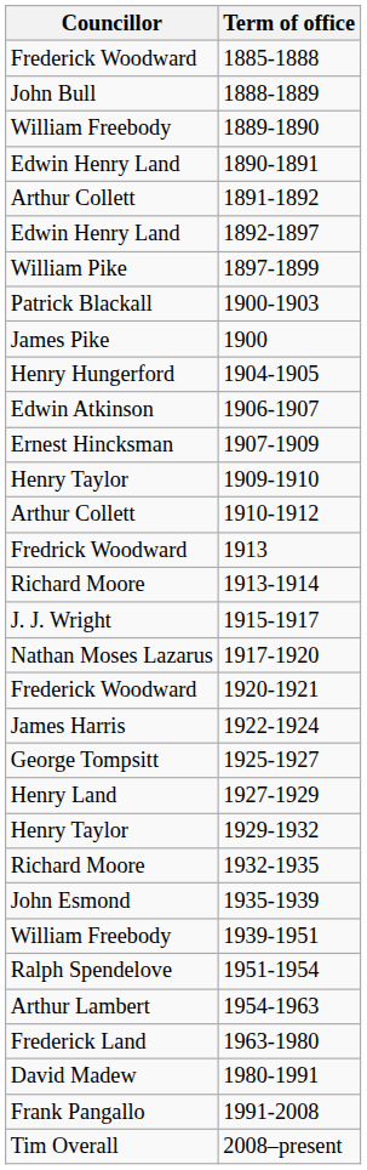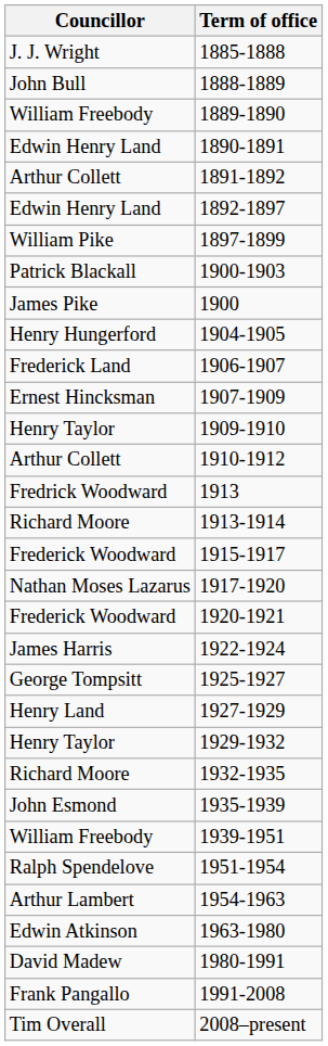 <table class="wikitable">
 <tr>
 <th>Councillor</th>
 <th>Term of office</th>
 </tr>
 <tr>
-<td>Frederick Woodward</td>
+<td>J. J. Wright</td>
 <td>1885-1888</td>
 </tr>
 <tr>
 <td>John Bull</td>
 <td>1888-1889</td>
 </tr>
 <tr>
 <td>William Freebody</td>
 <td>1889-1890</td>
 </tr>
 <tr>
 <td>Edwin Henry Land</td>
 <td>1890-1891</td>
 </tr>
 <tr>
 <td>Arthur Collett</td>
 <td>1891-1892</td>
 </tr>
 <tr>
 <td>Edwin Henry Land</td>
 <td>1892-1897</td>
 </tr>
 <tr>
 <td>William Pike</td>
 <td>1897-1899</td>
 </tr>
 <tr>
 <td>Patrick Blackall</td>
 <td>1900-1903</td>
 </tr>
 <tr>
 <td>James Pike</td>
 <td>1900</td>
 </tr>
 <tr>
 <td>Henry Hungerford</td>
 <td>1904-1905</td>
 </tr>
 <tr>
-<td>Edwin Atkinson</td>
+<td>Frederick Land</td>
 <td>1906-1907</td>
 </tr>
 <tr>
 <td>Ernest Hincksman</td>
 <td>1907-1909</td>
 </tr>
 <tr>
 <td>Henry Taylor</td>
 <td>1909-1910</td>
 </tr>
 <tr>
 <td>Arthur Collett</td>
 <td>1910-1912</td>
 </tr>
 <tr>
 <td>Fredrick Woodward</td>
 <td>1913</td>
 </tr>
 <tr>
 <td>Richard Moore</td>
 <td>1913-1914</td>
 </tr>
 <tr>
-<td>J. J. Wright</td>
+<td>Frederick Woodward</td>
 <td>1915-1917</td>
 </tr>
 <tr>
 <td>Nathan Moses Lazarus</td>
 <td>1917-1920</td>
 </tr>
 <tr>
 <td>Frederick Woodward</td>
 <td>1920-1921</td>
 </tr>
 <tr>
 <td>James Harris</td>
 <td>1922-1924</td>
 </tr>
 <tr>
 <td>George Tompsitt</td>
 <td>1925-1927</td>
 </tr>
 <tr>
 <td>Henry Land</td>
 <td>1927-1929</td>
 </tr>
 <tr>
 <td>Henry Taylor</td>
 <td>1929-1932</td>
 </tr>
 <tr>
 <td>Richard Moore</td>
 <td>1932-1935</td>
 </tr>
 <tr>
 <td>John Esmond</td>
 <td>1935-1939</td>
 </tr>
 <tr>
 <td>William Freebody</td>
 <td>1939-1951</td>
 </tr>
 <tr>
 <td>Ralph Spendelove</td>
 <td>1951-1954</td>
 </tr>
 <tr>
 <td>Arthur Lambert</td>
 <td>1954-1963</td>
 </tr>
 <tr>
-<td>Frederick Land</td>
+<td>Edwin Atkinson</td>
 <td>1963-1980</td>
 </tr>
 <tr>
 <td>David Madew</td>
 <td>1980-1991</td>
 </tr>
 <tr>
 <td>Frank Pangallo</td>
 <td>1991-2008</td>
 </tr>
 <tr>
 <td>Tim Overall</td>
 <td>2008–present</td>
 </tr>
 </table>
